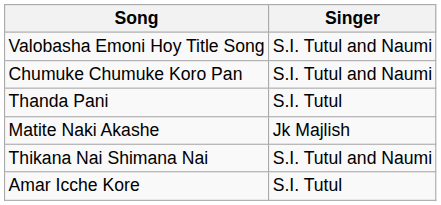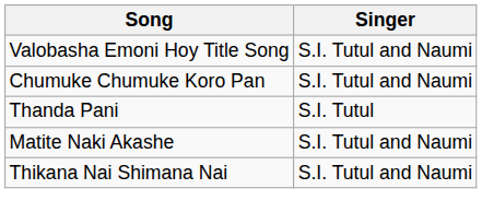 <table class="wikitable">
 <tr style="background:#ccc; text-align:center;">
 <th>Song</th>
 <th>Singer</th>
 </tr>
 <tr>
 <td>Valobasha Emoni Hoy Title Song</td>
 <td>S.I. Tutul and Naumi</td>
 </tr>
 <tr>
 <td>Chumuke Chumuke Koro Pan</td>
 <td>S.I. Tutul and Naumi</td>
 </tr>
 <tr>
 <td>Thanda Pani</td>
 <td>S.I. Tutul</td>
 </tr>
 <tr>
 <td>Matite Naki Akashe</td>
-<td>Jk Majlish</td>
+<td>S.I. Tutul and Naumi</td>
 </tr>
 <tr>
 <td>Thikana Nai Shimana Nai</td>
 <td>S.I. Tutul and Naumi</td>
 </tr>
-<tr>
-<td>Amar Icche Kore</td>
-<td>S.I. Tutul</td>
-</tr>
 </table>
